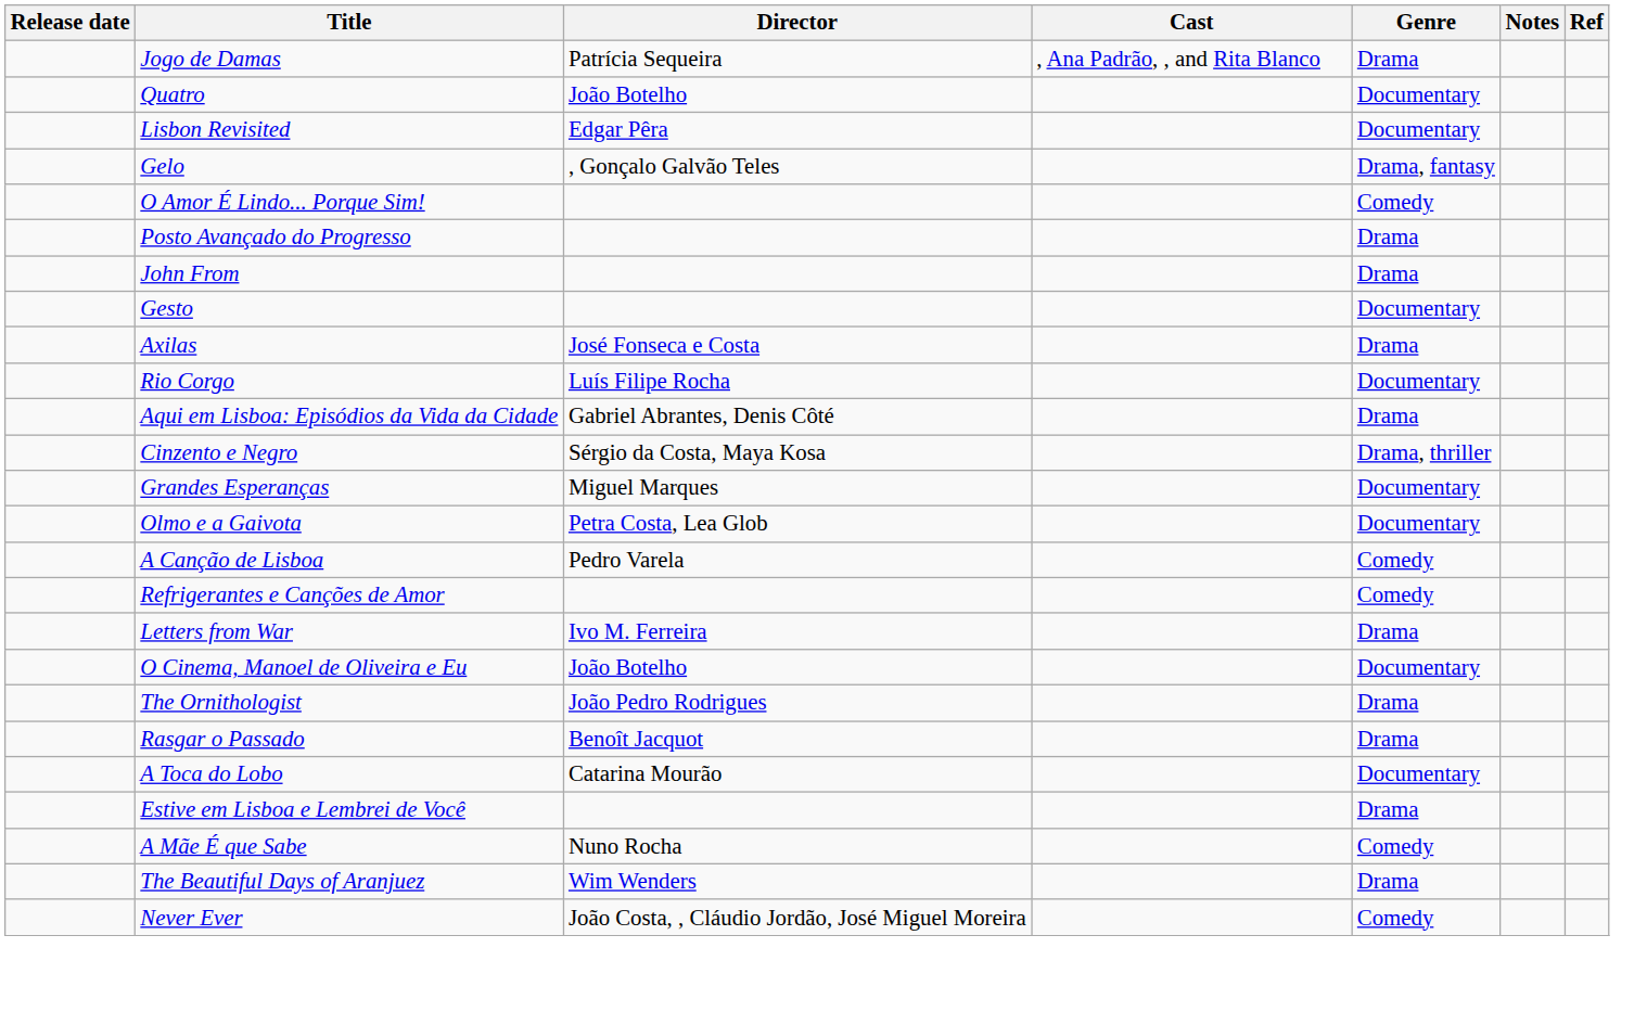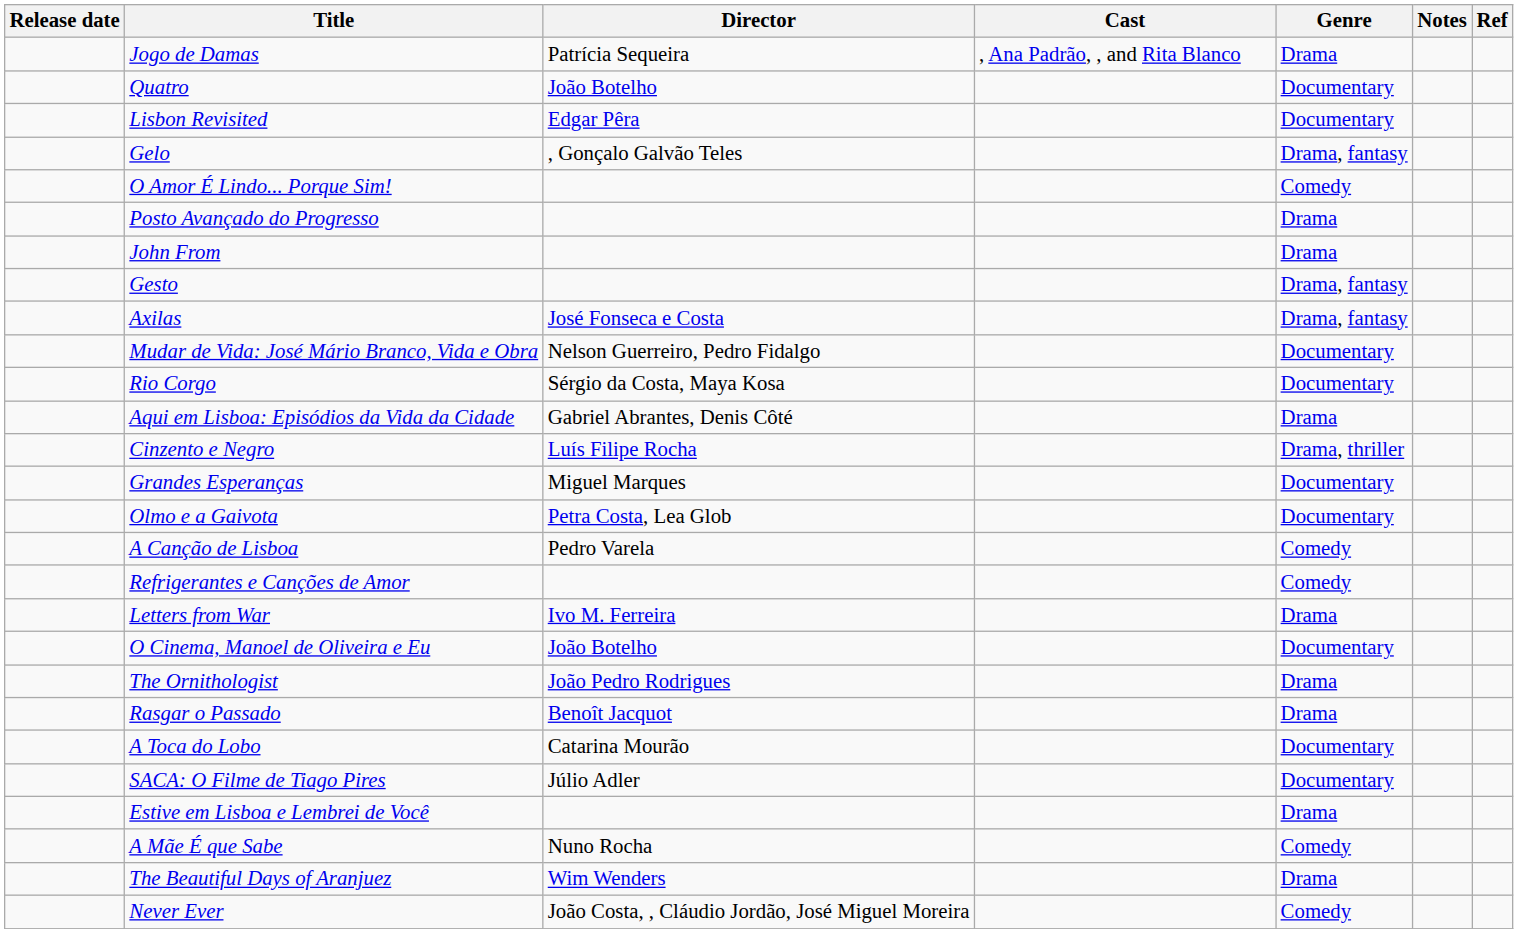 <table class="wikitable sortable">
 <tr>
 <th>Release date</th>
 <th>Title</th>
 <th>Director</th>
 <th style="width:20%;">Cast</th>
 <th>Genre</th>
 <th>Notes</th>
 <th>Ref</th>
 </tr>
 <tr>
 <td></td>
 <td><em><a href='#'>Jogo de Damas</a></em></td>
 <td>Patrícia Sequeira</td>
 <td>, <a href='#'>Ana Padrão</a>, ,  and <a href='#'>Rita Blanco</a></td>
 <td><a href='#'>Drama</a></td>
 <td></td>
 <td></td>
 </tr>
 <tr>
 <td></td>
 <td><em><a href='#'>Quatro</a></em></td>
 <td><a href='#'>João Botelho</a></td>
 <td></td>
 <td><a href='#'>Documentary</a></td>
 <td></td>
 <td></td>
 </tr>
 <tr>
 <td></td>
 <td><em><a href='#'>Lisbon Revisited</a></em></td>
 <td><a href='#'>Edgar Pêra</a></td>
 <td></td>
 <td><a href='#'>Documentary</a></td>
 <td></td>
 <td></td>
 </tr>
 <tr>
 <td></td>
 <td><em><a href='#'>Gelo</a></em></td>
 <td>, Gonçalo Galvão Teles</td>
 <td></td>
 <td><a href='#'>Drama</a>, <a href='#'>fantasy</a></td>
 <td></td>
 <td></td>
 </tr>
 <tr>
 <td></td>
 <td><em><a href='#'>O Amor É Lindo... Porque Sim!</a></em></td>
 <td></td>
 <td></td>
 <td><a href='#'>Comedy</a></td>
 <td></td>
 <td></td>
 </tr>
 <tr>
 <td></td>
 <td><em><a href='#'>Posto Avançado do Progresso</a></em></td>
 <td></td>
 <td></td>
 <td><a href='#'>Drama</a></td>
 <td></td>
 <td></td>
 </tr>
 <tr>
 <td></td>
 <td><em><a href='#'>John From</a></em></td>
 <td></td>
 <td></td>
 <td><a href='#'>Drama</a></td>
 <td></td>
 <td></td>
 </tr>
 <tr>
 <td></td>
 <td><em><a href='#'>Gesto</a></em></td>
 <td></td>
 <td></td>
-<td><a href='#'>Documentary</a></td>
+<td><a href='#'>Drama</a>, <a href='#'>fantasy</a></td>
 <td></td>
 <td></td>
 </tr>
 <tr>
 <td></td>
 <td><em><a href='#'>Axilas</a></em></td>
 <td><a href='#'>José Fonseca e Costa</a></td>
 <td></td>
-<td><a href='#'>Drama</a></td>
+<td><a href='#'>Drama</a>, <a href='#'>fantasy</a></td>
+<td></td>
+<td></td>
+</tr>
+<tr>
+<td></td>
+<td><em><a href='#'>Mudar de Vida: José Mário Branco, Vida e Obra</a></em></td>
+<td>Nelson Guerreiro, Pedro Fidalgo</td>
+<td></td>
+<td><a href='#'>Documentary</a></td>
 <td></td>
 <td></td>
 </tr>
 <tr>
 <td></td>
 <td><em><a href='#'>Rio Corgo</a></em></td>
-<td><a href='#'>Luís Filipe Rocha</a></td>
+<td>Sérgio da Costa, Maya Kosa</td>
 <td></td>
 <td><a href='#'>Documentary</a></td>
 <td></td>
 <td></td>
 </tr>
 <tr>
 <td></td>
 <td><em><a href='#'>Aqui em Lisboa: Episódios da Vida da Cidade</a></em></td>
 <td>Gabriel Abrantes, Denis Côté</td>
 <td></td>
 <td><a href='#'>Drama</a></td>
 <td></td>
 <td></td>
 </tr>
 <tr>
 <td></td>
 <td><em><a href='#'>Cinzento e Negro</a></em></td>
-<td>Sérgio da Costa, Maya Kosa</td>
+<td><a href='#'>Luís Filipe Rocha</a></td>
 <td></td>
 <td><a href='#'>Drama</a>, <a href='#'>thriller</a></td>
 <td></td>
 <td></td>
 </tr>
 <tr>
 <td></td>
 <td><em><a href='#'>Grandes Esperanças</a></em></td>
 <td>Miguel Marques</td>
 <td></td>
 <td><a href='#'>Documentary</a></td>
 <td></td>
 <td></td>
 </tr>
 <tr>
 <td></td>
 <td><em><a href='#'>Olmo e a Gaivota</a></em></td>
 <td><a href='#'>Petra Costa</a>, Lea Glob</td>
 <td></td>
 <td><a href='#'>Documentary</a></td>
 <td></td>
 <td></td>
 </tr>
 <tr>
 <td></td>
 <td><em><a href='#'>A Canção de Lisboa</a></em></td>
 <td>Pedro Varela</td>
 <td></td>
 <td><a href='#'>Comedy</a></td>
 <td></td>
 <td></td>
 </tr>
 <tr>
 <td></td>
 <td><em><a href='#'>Refrigerantes e Canções de Amor</a></em></td>
 <td></td>
 <td></td>
 <td><a href='#'>Comedy</a></td>
 <td></td>
 <td></td>
 </tr>
 <tr>
 <td></td>
 <td><em><a href='#'>Letters from War</a></em></td>
 <td><a href='#'>Ivo M. Ferreira</a></td>
 <td></td>
 <td><a href='#'>Drama</a></td>
 <td></td>
 <td></td>
 </tr>
 <tr>
 <td></td>
 <td><em><a href='#'>O Cinema, Manoel de Oliveira e Eu</a></em></td>
 <td><a href='#'>João Botelho</a></td>
 <td></td>
 <td><a href='#'>Documentary</a></td>
 <td></td>
 <td></td>
 </tr>
 <tr>
 <td></td>
 <td><em><a href='#'>The Ornithologist</a></em></td>
 <td><a href='#'>João Pedro Rodrigues</a></td>
 <td></td>
 <td><a href='#'>Drama</a></td>
 <td></td>
 <td></td>
 </tr>
 <tr>
 <td></td>
 <td><em><a href='#'>Rasgar o Passado</a></em></td>
 <td><a href='#'>Benoît Jacquot</a></td>
 <td></td>
 <td><a href='#'>Drama</a></td>
 <td></td>
 <td></td>
 </tr>
 <tr>
 <td></td>
 <td><em><a href='#'>A Toca do Lobo</a></em></td>
 <td>Catarina Mourão</td>
 <td></td>
 <td><a href='#'>Documentary</a></td>
 <td></td>
 <td></td>
 </tr>
 <tr>
 <td></td>
+<td><em><a href='#'>SACA: O Filme de Tiago Pires</a></em></td>
+<td>Júlio Adler</td>
+<td></td>
+<td><a href='#'>Documentary</a></td>
+<td></td>
+<td></td>
+</tr>
+<tr>
+<td></td>
 <td><em><a href='#'>Estive em Lisboa e Lembrei de Você</a></em></td>
 <td></td>
 <td></td>
 <td><a href='#'>Drama</a></td>
 <td></td>
 <td></td>
 </tr>
 <tr>
 <td></td>
 <td><em><a href='#'>A Mãe É que Sabe</a></em></td>
 <td>Nuno Rocha</td>
 <td></td>
 <td><a href='#'>Comedy</a></td>
 <td></td>
 <td></td>
 </tr>
 <tr>
 <td></td>
 <td><em><a href='#'>The Beautiful Days of Aranjuez</a></em></td>
 <td><a href='#'>Wim Wenders</a></td>
 <td></td>
 <td><a href='#'>Drama</a></td>
 <td></td>
 <td></td>
 </tr>
 <tr>
 <td></td>
 <td><em><a href='#'>Never Ever</a></em></td>
 <td>João Costa, , Cláudio Jordão, José Miguel Moreira</td>
 <td></td>
 <td><a href='#'>Comedy</a></td>
 <td></td>
 <td></td>
 </tr>
 <tr>
 </tr>
 </table>
